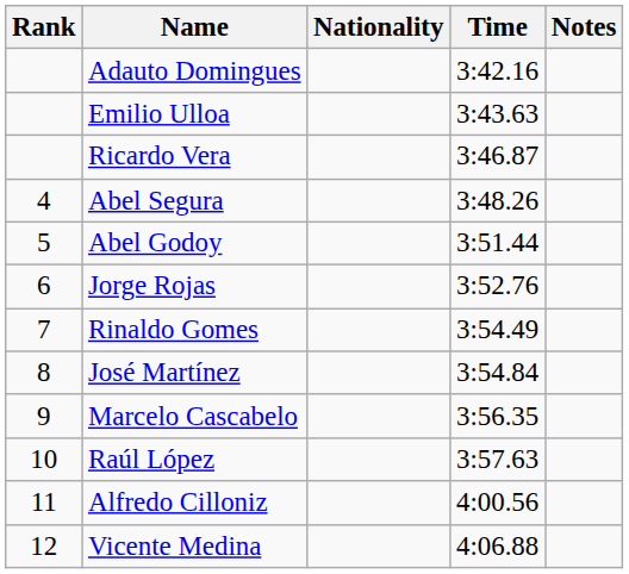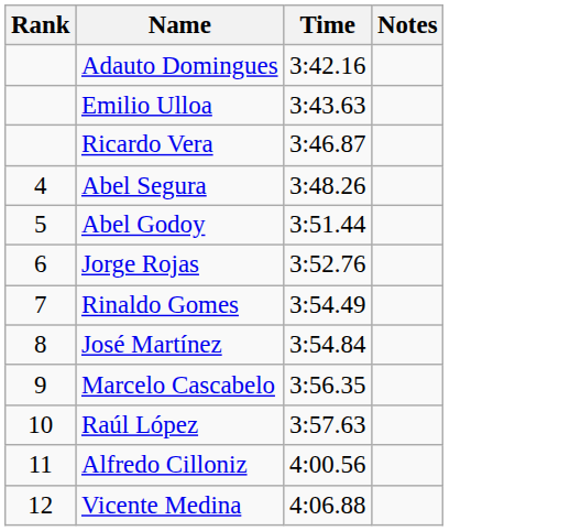 <table class="wikitable sortable" style="text-align:center">
 <tr>
 <th>Rank</th>
 <th>Name</th>
-<th>Nationality</th>
 <th>Time</th>
 <th>Notes</th>
 </tr>
 <tr>
 <td></td>
 <td align=left><a href='#'>Adauto Domingues</a></td>
-<td align=left></td>
 <td>3:42.16</td>
 <td></td>
 </tr>
 <tr>
 <td></td>
 <td align=left><a href='#'>Emilio Ulloa</a></td>
-<td align=left></td>
 <td>3:43.63</td>
 <td></td>
 </tr>
 <tr>
 <td></td>
 <td align=left><a href='#'>Ricardo Vera</a></td>
-<td align=left></td>
 <td>3:46.87</td>
 <td></td>
 </tr>
 <tr>
 <td>4</td>
 <td align=left><a href='#'>Abel Segura</a></td>
-<td align=left></td>
 <td>3:48.26</td>
 <td></td>
 </tr>
 <tr>
 <td>5</td>
 <td align=left><a href='#'>Abel Godoy</a></td>
-<td align=left></td>
 <td>3:51.44</td>
 <td></td>
 </tr>
 <tr>
 <td>6</td>
 <td align=left><a href='#'>Jorge Rojas</a></td>
-<td align=left></td>
 <td>3:52.76</td>
 <td></td>
 </tr>
 <tr>
 <td>7</td>
 <td align=left><a href='#'>Rinaldo Gomes</a></td>
-<td align=left></td>
 <td>3:54.49</td>
 <td></td>
 </tr>
 <tr>
 <td>8</td>
 <td align=left><a href='#'>José Martínez</a></td>
-<td align=left></td>
 <td>3:54.84</td>
 <td></td>
 </tr>
 <tr>
 <td>9</td>
 <td align=left><a href='#'>Marcelo Cascabelo</a></td>
-<td align=left></td>
 <td>3:56.35</td>
 <td></td>
 </tr>
 <tr>
 <td>10</td>
 <td align=left><a href='#'>Raúl López</a></td>
-<td align=left></td>
 <td>3:57.63</td>
 <td></td>
 </tr>
 <tr>
 <td>11</td>
 <td align=left><a href='#'>Alfredo Cilloniz</a></td>
-<td align=left></td>
 <td>4:00.56</td>
 <td></td>
 </tr>
 <tr>
 <td>12</td>
 <td align=left><a href='#'>Vicente Medina</a></td>
-<td align=left></td>
 <td>4:06.88</td>
 <td></td>
 </tr>
 </table>
